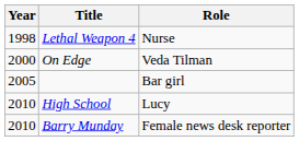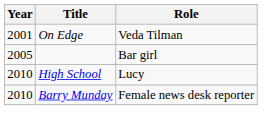 <table class="wikitable sortable">
 <tr>
 <th>Year</th>
 <th>Title</th>
 <th>Role</th>
 </tr>
 <tr>
-<td>1998</td>
-<td><em><a href='#'>Lethal Weapon 4</a></em></td>
-<td>Nurse</td>
-</tr>
-<tr>
-<td>2000</td>
+<td>2001</td>
 <td><em>On Edge</em></td>
 <td>Veda Tilman</td>
 </tr>
 <tr>
 <td>2005</td>
 <td><em></em></td>
 <td>Bar girl</td>
 </tr>
 <tr>
 <td>2010</td>
 <td><em><a href='#'>High School</a></em></td>
 <td>Lucy</td>
 </tr>
 <tr>
 <td>2010</td>
 <td><em><a href='#'>Barry Munday</a></em></td>
 <td>Female news desk reporter</td>
 </tr>
 </table>
